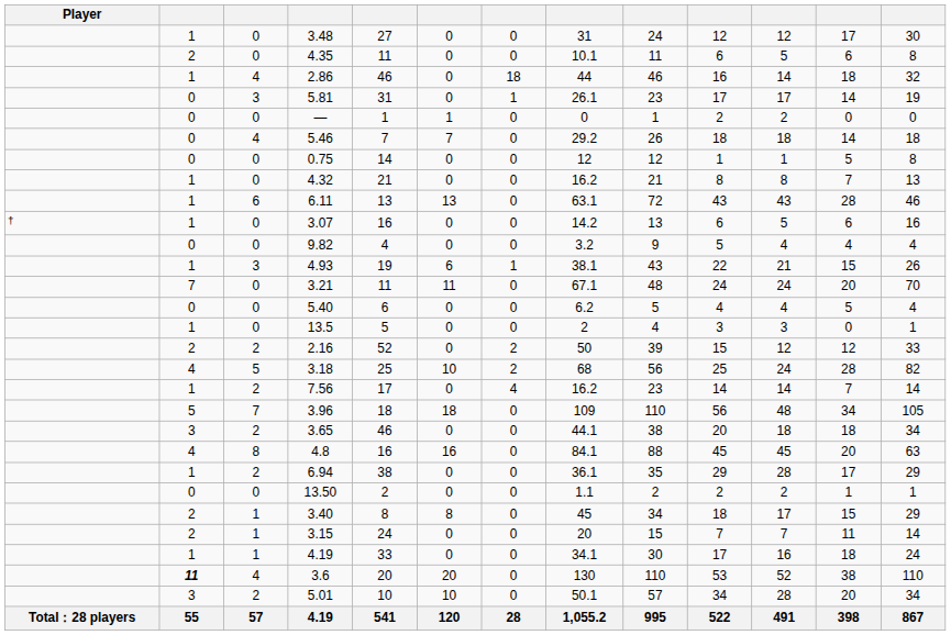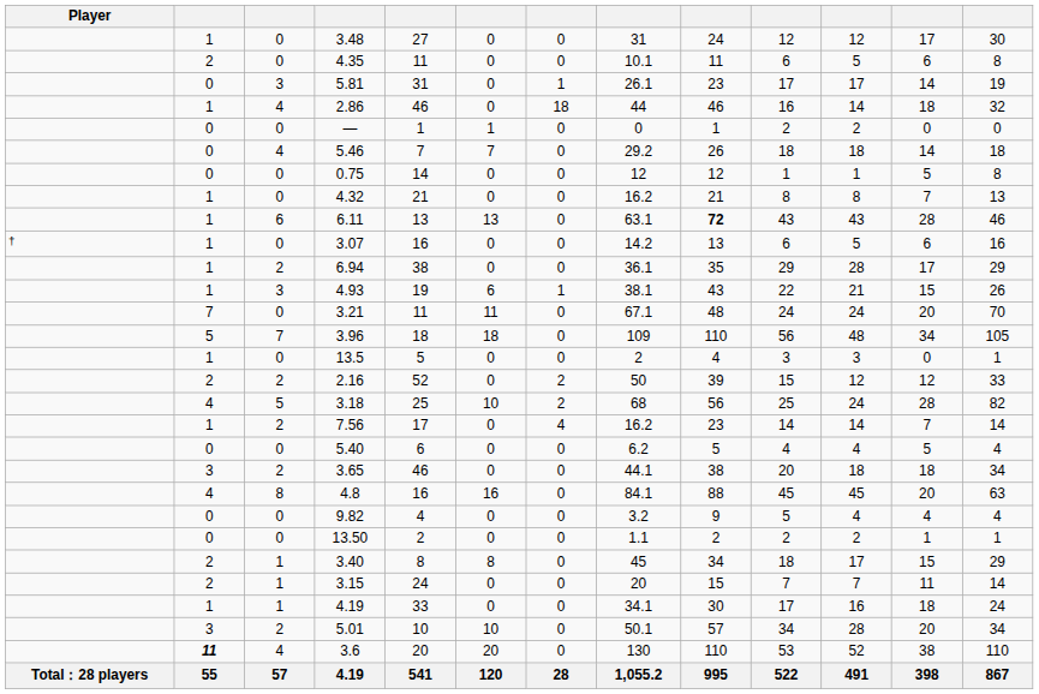 <table class="wikitable sortable" style="text-align:center;">
 <tr>
 <th width="12%">Player</th>
 <th width="5%"><a href='#'></a></th>
 <th width="5%"><a href='#'></a></th>
 <th width="5%"><a href='#'></a></th>
 <th width="5%"><a href='#'></a></th>
 <th width="5%"><a href='#'></a></th>
 <th width="5%"><a href='#'></a></th>
 <th width="6%"><a href='#'></a></th>
 <th width="5%"><a href='#'></a></th>
 <th width="5%"><a href='#'></a></th>
 <th width="5%"><a href='#'></a></th>
 <th width="5%"><a href='#'></a></th>
 <th width="5%"><a href='#'></a></th>
 </tr>
 <tr>
 <td align="left"></td>
 <td>1</td>
 <td>0</td>
 <td>3.48</td>
 <td>27</td>
 <td>0</td>
 <td>0</td>
 <td>31</td>
 <td>24</td>
 <td>12</td>
 <td>12</td>
 <td>17</td>
 <td>30</td>
 </tr>
 <tr>
 <td align="left"></td>
 <td>2</td>
 <td>0</td>
 <td>4.35</td>
 <td>11</td>
 <td>0</td>
 <td>0</td>
 <td>10.1</td>
 <td>11</td>
 <td>6</td>
 <td>5</td>
 <td>6</td>
 <td>8</td>
 </tr>
 <tr>
 <td align="left"></td>
+<td>0</td>
+<td>3</td>
+<td>5.81</td>
+<td>31</td>
+<td>0</td>
+<td>1</td>
+<td>26.1</td>
+<td>23</td>
+<td>17</td>
+<td>17</td>
+<td>14</td>
+<td>19</td>
+</tr>
+<tr>
+<td align="left"></td>
 <td>1</td>
 <td>4</td>
 <td>2.86</td>
 <td>46</td>
 <td>0</td>
 <td>18</td>
 <td>44</td>
 <td>46</td>
 <td>16</td>
 <td>14</td>
 <td>18</td>
 <td>32</td>
-</tr>
-<tr>
-<td align="left"></td>
-<td>0</td>
-<td>3</td>
-<td>5.81</td>
-<td>31</td>
-<td>0</td>
-<td>1</td>
-<td>26.1</td>
-<td>23</td>
-<td>17</td>
-<td>17</td>
-<td>14</td>
-<td>19</td>
 </tr>
 <tr>
 <td align="left"></td>
 <td>0</td>
 <td>0</td>
 <td>—</td>
 <td>1</td>
 <td>1</td>
 <td>0</td>
 <td>0</td>
 <td>1</td>
 <td>2</td>
 <td>2</td>
 <td>0</td>
 <td>0</td>
 </tr>
 <tr>
 <td align="left"></td>
 <td>0</td>
 <td>4</td>
 <td>5.46</td>
 <td>7</td>
 <td>7</td>
 <td>0</td>
 <td>29.2</td>
 <td>26</td>
 <td>18</td>
 <td>18</td>
 <td>14</td>
 <td>18</td>
 </tr>
 <tr>
 <td align="left"></td>
 <td>0</td>
 <td>0</td>
 <td>0.75</td>
 <td>14</td>
 <td>0</td>
 <td>0</td>
 <td>12</td>
 <td>12</td>
 <td>1</td>
 <td>1</td>
 <td>5</td>
 <td>8</td>
 </tr>
 <tr>
 <td align="left"></td>
 <td>1</td>
 <td>0</td>
 <td>4.32</td>
 <td>21</td>
 <td>0</td>
 <td>0</td>
 <td>16.2</td>
 <td>21</td>
 <td>8</td>
 <td>8</td>
 <td>7</td>
 <td>13</td>
 </tr>
 <tr>
 <td align="left"></td>
 <td>1</td>
 <td>6</td>
 <td>6.11</td>
 <td>13</td>
 <td>13</td>
 <td>0</td>
 <td>63.1</td>
-<td>72</td>
+<td><strong>72</strong></td>
 <td>43</td>
 <td>43</td>
 <td>28</td>
 <td>46</td>
 </tr>
 <tr>
 <td align="left"><sup>†</sup></td>
 <td>1</td>
 <td>0</td>
 <td>3.07</td>
 <td>16</td>
 <td>0</td>
 <td>0</td>
 <td>14.2</td>
 <td>13</td>
 <td>6</td>
 <td>5</td>
 <td>6</td>
 <td>16</td>
 </tr>
 <tr>
 <td align="left"></td>
+<td>1</td>
+<td>2</td>
+<td>6.94</td>
+<td>38</td>
 <td>0</td>
 <td>0</td>
-<td>9.82</td>
-<td>4</td>
-<td>0</td>
-<td>0</td>
-<td>3.2</td>
-<td>9</td>
-<td>5</td>
-<td>4</td>
-<td>4</td>
-<td>4</td>
+<td>36.1</td>
+<td>35</td>
+<td>29</td>
+<td>28</td>
+<td>17</td>
+<td>29</td>
 </tr>
 <tr>
 <td align="left"></td>
 <td>1</td>
 <td>3</td>
 <td>4.93</td>
 <td>19</td>
 <td>6</td>
 <td>1</td>
 <td>38.1</td>
 <td>43</td>
 <td>22</td>
 <td>21</td>
 <td>15</td>
 <td>26</td>
 </tr>
 <tr>
 <td align="left"></td>
 <td>7</td>
 <td>0</td>
 <td>3.21</td>
 <td>11</td>
 <td>11</td>
 <td>0</td>
 <td>67.1</td>
 <td>48</td>
 <td>24</td>
 <td>24</td>
 <td>20</td>
 <td>70</td>
 </tr>
 <tr>
 <td align="left"></td>
+<td>5</td>
+<td>7</td>
+<td>3.96</td>
+<td>18</td>
+<td>18</td>
 <td>0</td>
-<td>0</td>
-<td>5.40</td>
-<td>6</td>
-<td>0</td>
-<td>0</td>
-<td>6.2</td>
-<td>5</td>
-<td>4</td>
-<td>4</td>
-<td>5</td>
-<td>4</td>
+<td>109</td>
+<td>110</td>
+<td>56</td>
+<td>48</td>
+<td>34</td>
+<td>105</td>
 </tr>
 <tr>
 <td align="left"></td>
 <td>1</td>
 <td>0</td>
 <td>13.5</td>
 <td>5</td>
 <td>0</td>
 <td>0</td>
 <td>2</td>
 <td>4</td>
 <td>3</td>
 <td>3</td>
 <td>0</td>
 <td>1</td>
 </tr>
 <tr>
 <td align="left"></td>
 <td>2</td>
 <td>2</td>
 <td>2.16</td>
 <td>52</td>
 <td>0</td>
 <td>2</td>
 <td>50</td>
 <td>39</td>
 <td>15</td>
 <td>12</td>
 <td>12</td>
 <td>33</td>
 </tr>
 <tr>
 <td align="left"></td>
 <td>4</td>
 <td>5</td>
 <td>3.18</td>
 <td>25</td>
 <td>10</td>
 <td>2</td>
 <td>68</td>
 <td>56</td>
 <td>25</td>
 <td>24</td>
 <td>28</td>
 <td>82</td>
 </tr>
 <tr>
 <td align="left"></td>
 <td>1</td>
 <td>2</td>
 <td>7.56</td>
 <td>17</td>
 <td>0</td>
 <td>4</td>
 <td>16.2</td>
 <td>23</td>
 <td>14</td>
 <td>14</td>
 <td>7</td>
 <td>14</td>
 </tr>
 <tr>
 <td align="left"></td>
+<td>0</td>
+<td>0</td>
+<td>5.40</td>
+<td>6</td>
+<td>0</td>
+<td>0</td>
+<td>6.2</td>
 <td>5</td>
-<td>7</td>
-<td>3.96</td>
-<td>18</td>
-<td>18</td>
-<td>0</td>
-<td>109</td>
-<td>110</td>
-<td>56</td>
-<td>48</td>
-<td>34</td>
-<td>105</td>
+<td>4</td>
+<td>4</td>
+<td>5</td>
+<td>4</td>
 </tr>
 <tr>
 <td align="left"></td>
 <td>3</td>
 <td>2</td>
 <td>3.65</td>
 <td>46</td>
 <td>0</td>
 <td>0</td>
 <td>44.1</td>
 <td>38</td>
 <td>20</td>
 <td>18</td>
 <td>18</td>
 <td>34</td>
 </tr>
 <tr>
 <td align="left"></td>
 <td>4</td>
 <td>8</td>
 <td>4.8</td>
 <td>16</td>
 <td>16</td>
 <td>0</td>
 <td>84.1</td>
 <td>88</td>
 <td>45</td>
 <td>45</td>
 <td>20</td>
 <td>63</td>
 </tr>
 <tr>
 <td align="left"></td>
-<td>1</td>
-<td>2</td>
-<td>6.94</td>
-<td>38</td>
 <td>0</td>
 <td>0</td>
-<td>36.1</td>
-<td>35</td>
-<td>29</td>
-<td>28</td>
-<td>17</td>
-<td>29</td>
+<td>9.82</td>
+<td>4</td>
+<td>0</td>
+<td>0</td>
+<td>3.2</td>
+<td>9</td>
+<td>5</td>
+<td>4</td>
+<td>4</td>
+<td>4</td>
 </tr>
 <tr>
 <td align="left"></td>
 <td>0</td>
 <td>0</td>
 <td>13.50</td>
 <td>2</td>
 <td>0</td>
 <td>0</td>
 <td>1.1</td>
 <td>2</td>
 <td>2</td>
 <td>2</td>
 <td>1</td>
 <td>1</td>
 </tr>
 <tr>
 <td align="left"></td>
 <td>2</td>
 <td>1</td>
 <td>3.40</td>
 <td>8</td>
 <td>8</td>
 <td>0</td>
 <td>45</td>
 <td>34</td>
 <td>18</td>
 <td>17</td>
 <td>15</td>
 <td>29</td>
 </tr>
 <tr>
 <td align="left"></td>
 <td>2</td>
 <td>1</td>
 <td>3.15</td>
 <td>24</td>
 <td>0</td>
 <td>0</td>
 <td>20</td>
 <td>15</td>
 <td>7</td>
 <td>7</td>
 <td>11</td>
 <td>14</td>
 </tr>
 <tr>
 <td align="left"></td>
 <td>1</td>
 <td>1</td>
 <td>4.19</td>
 <td>33</td>
 <td>0</td>
 <td>0</td>
 <td>34.1</td>
 <td>30</td>
 <td>17</td>
 <td>16</td>
 <td>18</td>
 <td>24</td>
 </tr>
 <tr>
 <td align="left"></td>
+<td>3</td>
+<td>2</td>
+<td>5.01</td>
+<td>10</td>
+<td>10</td>
+<td>0</td>
+<td>50.1</td>
+<td>57</td>
+<td>34</td>
+<td>28</td>
+<td>20</td>
+<td>34</td>
+</tr>
+<tr>
+<td align="left"></td>
 <td><strong><em>11</em></strong></td>
 <td>4</td>
 <td>3.6</td>
 <td>20</td>
 <td>20</td>
 <td>0</td>
 <td>130</td>
 <td>110</td>
 <td>53</td>
 <td>52</td>
 <td>38</td>
 <td>110</td>
-</tr>
-<tr>
-<td align="left"></td>
-<td>3</td>
-<td>2</td>
-<td>5.01</td>
-<td>10</td>
-<td>10</td>
-<td>0</td>
-<td>50.1</td>
-<td>57</td>
-<td>34</td>
-<td>28</td>
-<td>20</td>
-<td>34</td>
 </tr>
 <tr>
 <th>Total：28 players</th>
 <th>55</th>
 <th>57</th>
 <th>4.19</th>
 <th>541</th>
 <th>120</th>
 <th>28</th>
 <th>1,055.2</th>
 <th>995</th>
 <th>522</th>
 <th>491</th>
 <th>398</th>
 <th>867</th>
 </tr>
 </table>
